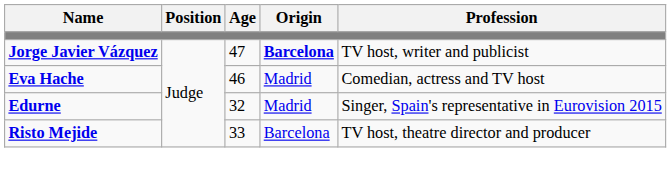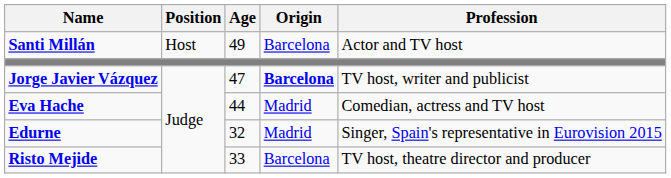 <table class="wikitable" style="font-size:90%;">
 <tr>
 <th>Name</th>
 <th>Position</th>
 <th>Age</th>
 <th>Origin</th>
 <th>Profession</th>
+</tr>
+<tr>
+<td><strong><a href='#'>Santi Millán</a></strong></td>
+<td>Host</td>
+<td>49</td>
+<td><a href='#'>Barcelona</a></td>
+<td>Actor and TV host</td>
 </tr>
 <tr>
 <th colspan="5" style="background: none repeat scroll 0px 0px #808080;"></th>
 </tr>
 <tr>
 <td><strong><a href='#'>Jorge Javier Vázquez</a></strong></td>
 <td rowspan="4">Judge</td>
 <td>47</td>
 <td><strong><a href='#'>Barcelona</a></strong></td>
 <td>TV host, writer and publicist</td>
 </tr>
 <tr>
 <td><strong><a href='#'>Eva Hache</a></strong></td>
-<td>46</td>
+<td>44</td>
 <td><a href='#'>Madrid</a></td>
 <td>Comedian, actress and TV host</td>
 </tr>
 <tr>
 <td><strong><a href='#'>Edurne</a></strong></td>
 <td>32</td>
 <td><a href='#'>Madrid</a></td>
 <td>Singer, <a href='#'>Spain</a>'s representative in <a href='#'>Eurovision 2015</a></td>
 </tr>
 <tr>
 <td><strong><a href='#'>Risto Mejide</a></strong></td>
 <td>33</td>
 <td><a href='#'>Barcelona</a></td>
 <td>TV host, theatre director and producer</td>
 </tr>
 </table>
